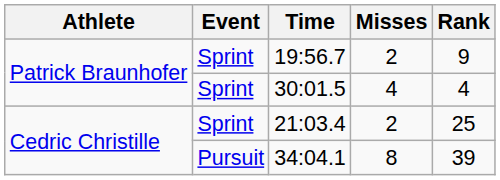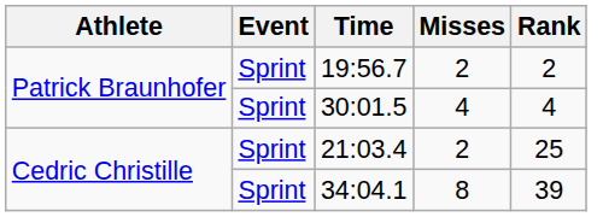 <table class="wikitable" style="font-size:90%">
 <tr>
 <th>Athlete</th>
 <th>Event</th>
 <th>Time</th>
 <th>Misses</th>
 <th>Rank</th>
 </tr>
 <tr align=center>
 <td align=left rowspan=2><a href='#'>Patrick Braunhofer</a></td>
 <td align=left><a href='#'>Sprint</a></td>
 <td>19:56.7</td>
 <td>2</td>
-<td>9</td>
+<td>2</td>
 </tr>
 <tr align=center>
 <td align=left><a href='#'>Sprint</a></td>
 <td>30:01.5</td>
 <td>4</td>
 <td>4</td>
 </tr>
 <tr align=center>
 <td align=left rowspan=2><a href='#'>Cedric Christille</a></td>
 <td align=left><a href='#'>Sprint</a></td>
 <td>21:03.4</td>
 <td>2</td>
 <td>25</td>
 </tr>
 <tr align=center>
-<td align=left><a href='#'>Pursuit</a></td>
+<td align=left><a href='#'>Sprint</a></td>
 <td>34:04.1</td>
 <td>8</td>
 <td>39</td>
 </tr>
 </table>
